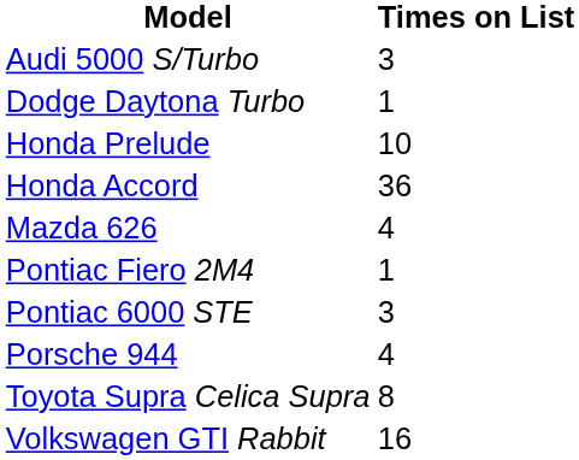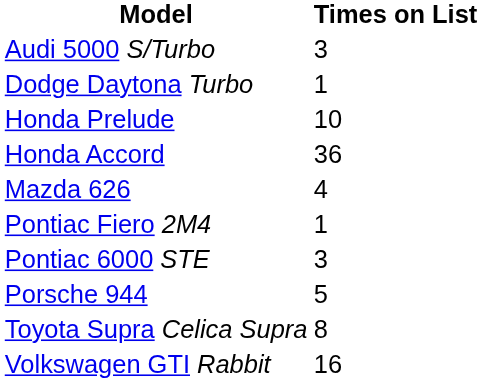 <table>
 <tr>
 <th>Model</th>
 <th>Times on List</th>
 </tr>
 <tr>
 <td><a href='#'>Audi 5000</a> <em>S/Turbo</em></td>
 <td>3</td>
 </tr>
 <tr>
 <td><a href='#'>Dodge Daytona</a> <em>Turbo</em></td>
 <td>1</td>
 </tr>
 <tr>
 <td><a href='#'>Honda Prelude</a></td>
 <td>10</td>
 </tr>
 <tr>
 <td><a href='#'>Honda Accord</a></td>
 <td>36</td>
 </tr>
 <tr>
 <td><a href='#'>Mazda 626</a></td>
 <td>4</td>
 </tr>
 <tr>
 <td><a href='#'>Pontiac Fiero</a> <em>2M4</em></td>
 <td>1</td>
 </tr>
 <tr>
 <td><a href='#'>Pontiac 6000</a> <em>STE</em></td>
 <td>3</td>
 </tr>
 <tr>
 <td><a href='#'>Porsche 944</a></td>
-<td>4</td>
+<td>5</td>
 </tr>
 <tr>
 <td><a href='#'>Toyota Supra</a> <em>Celica Supra</em></td>
 <td>8</td>
 </tr>
 <tr>
 <td><a href='#'>Volkswagen GTI</a> <em>Rabbit</em></td>
 <td>16</td>
 </tr>
 </table>
